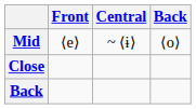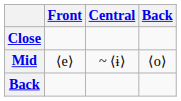 <table class="wikitable" style="text-align:center;">
 <tr>
 <th></th>
 <th><a href='#'>Front</a></th>
 <th><a href='#'>Central</a></th>
 <th><a href='#'>Back</a></th>
 </tr>
 <tr>
+<th><a href='#'>Close</a></th>
+<td></td>
+<td></td>
+<td></td>
+</tr>
+<tr>
 <th><a href='#'>Mid</a></th>
 <td> ⟨e⟩</td>
 <td>~ ⟨ɨ⟩</td>
 <td> ⟨o⟩</td>
-</tr>
-<tr>
-<th><a href='#'>Close</a></th>
-<td></td>
-<td></td>
-<td></td>
 </tr>
 <tr>
 <th><a href='#'>Back</a></th>
 <td></td>
 <td></td>
 <td></td>
 </tr>
 </table>
